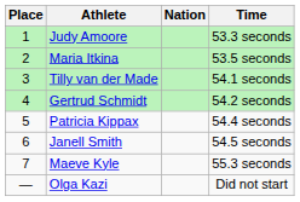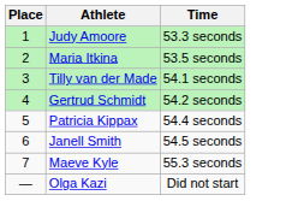 <table class=wikitable>
 <tr>
 <th>Place</th>
 <th>Athlete</th>
-<th>Nation</th>
 <th>Time</th>
 </tr>
 <tr align=center bgcolor=bbf3bb>
 <td>1</td>
 <td align=left><a href='#'>Judy Amoore</a></td>
-<td align=left></td>
 <td>53.3 seconds</td>
 </tr>
 <tr align=center bgcolor=bbf3bb>
 <td>2</td>
 <td align=left><a href='#'>Maria Itkina</a></td>
-<td align=left></td>
 <td>53.5 seconds</td>
 </tr>
 <tr align=center bgcolor=bbf3bb>
 <td>3</td>
 <td align=left><a href='#'>Tilly van der Made</a></td>
-<td align=left></td>
 <td>54.1 seconds</td>
 </tr>
 <tr align=center bgcolor=bbf3bb>
 <td>4</td>
 <td align=left><a href='#'>Gertrud Schmidt</a></td>
-<td align=left></td>
 <td>54.2 seconds</td>
 </tr>
 <tr align=center>
 <td>5</td>
 <td align=left><a href='#'>Patricia Kippax</a></td>
-<td align=left></td>
 <td>54.4 seconds</td>
 </tr>
 <tr align=center>
 <td>6</td>
 <td align=left><a href='#'>Janell Smith</a></td>
-<td align=left></td>
 <td>54.5 seconds</td>
 </tr>
 <tr align=center>
 <td>7</td>
 <td align=left><a href='#'>Maeve Kyle</a></td>
-<td align=left></td>
 <td>55.3 seconds</td>
 </tr>
 <tr align=center>
 <td>—</td>
 <td align=left><a href='#'>Olga Kazi</a></td>
-<td align=left></td>
 <td>Did not start</td>
 </tr>
 </table>
